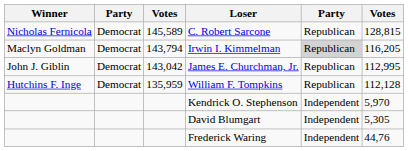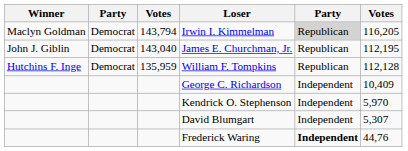 <table class="wikitable">
 <tr>
 <th>Winner</th>
 <th>Party</th>
 <th>Votes</th>
 <th>Loser</th>
 <th>Party</th>
 <th>Votes</th>
-</tr>
-<tr>
-<td><a href='#'>Nicholas Fernicola</a></td>
-<td>Democrat</td>
-<td>145,589</td>
-<td><a href='#'>C. Robert Sarcone</a></td>
-<td>Republican</td>
-<td>128,815</td>
 </tr>
 <tr>
 <td>Maclyn Goldman</td>
 <td>Democrat</td>
 <td>143,794</td>
 <td><a href='#'>Irwin I. Kimmelman</a></td>
 <td style="background: lightgrey;">Republican</td>
 <td>116,205</td>
 </tr>
 <tr>
 <td>John J. Giblin</td>
 <td>Democrat</td>
-<td>143,042</td>
+<td>143,040</td>
 <td><a href='#'>James E. Churchman, Jr.</a></td>
 <td>Republican</td>
-<td>112,995</td>
+<td>112,195</td>
 </tr>
 <tr>
 <td><a href='#'>Hutchins F. Inge</a></td>
 <td>Democrat</td>
 <td>135,959</td>
 <td><a href='#'>William F. Tompkins</a></td>
 <td>Republican</td>
 <td>112,128</td>
+</tr>
+<tr>
+<td></td>
+<td></td>
+<td></td>
+<td><a href='#'>George C. Richardson</a></td>
+<td>Independent</td>
+<td>10,409</td>
 </tr>
 <tr>
 <td></td>
 <td></td>
 <td></td>
 <td>Kendrick O. Stephenson</td>
 <td>Independent</td>
 <td>5,970</td>
 </tr>
 <tr>
 <td></td>
 <td></td>
 <td></td>
 <td>David Blumgart</td>
 <td>Independent</td>
-<td>5,305</td>
+<td>5,307</td>
 </tr>
 <tr>
 <td></td>
 <td></td>
 <td></td>
 <td>Frederick Waring</td>
-<td>Independent</td>
+<td><strong>Independent</strong></td>
 <td>44,76</td>
 </tr>
 </table>
